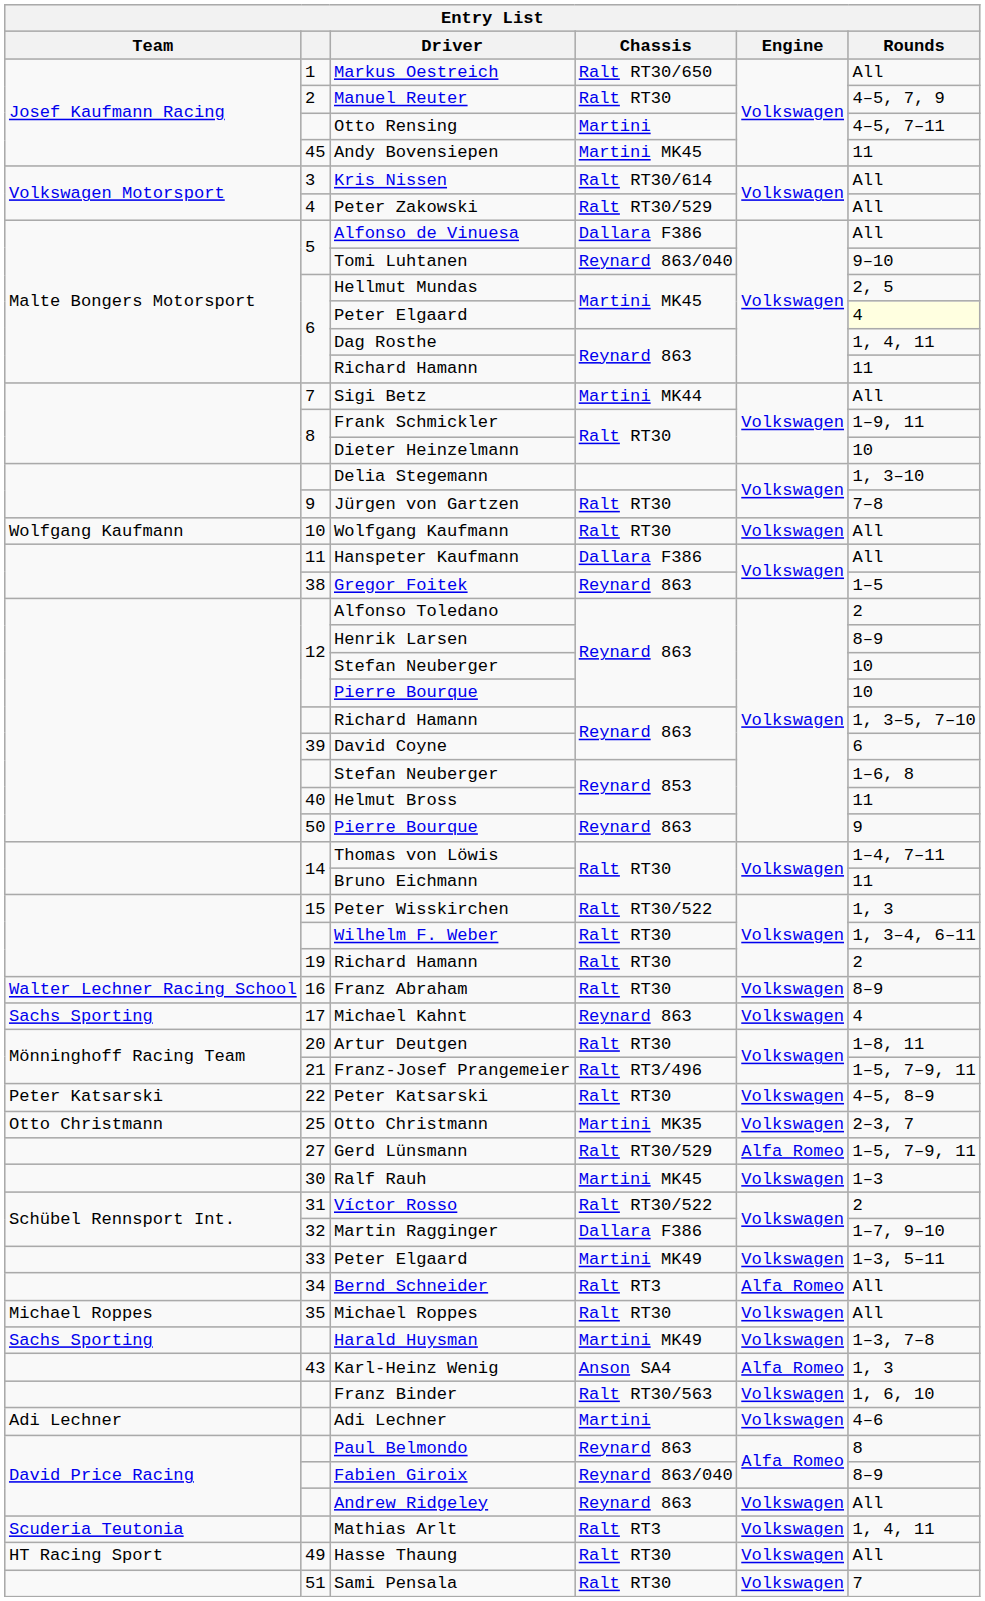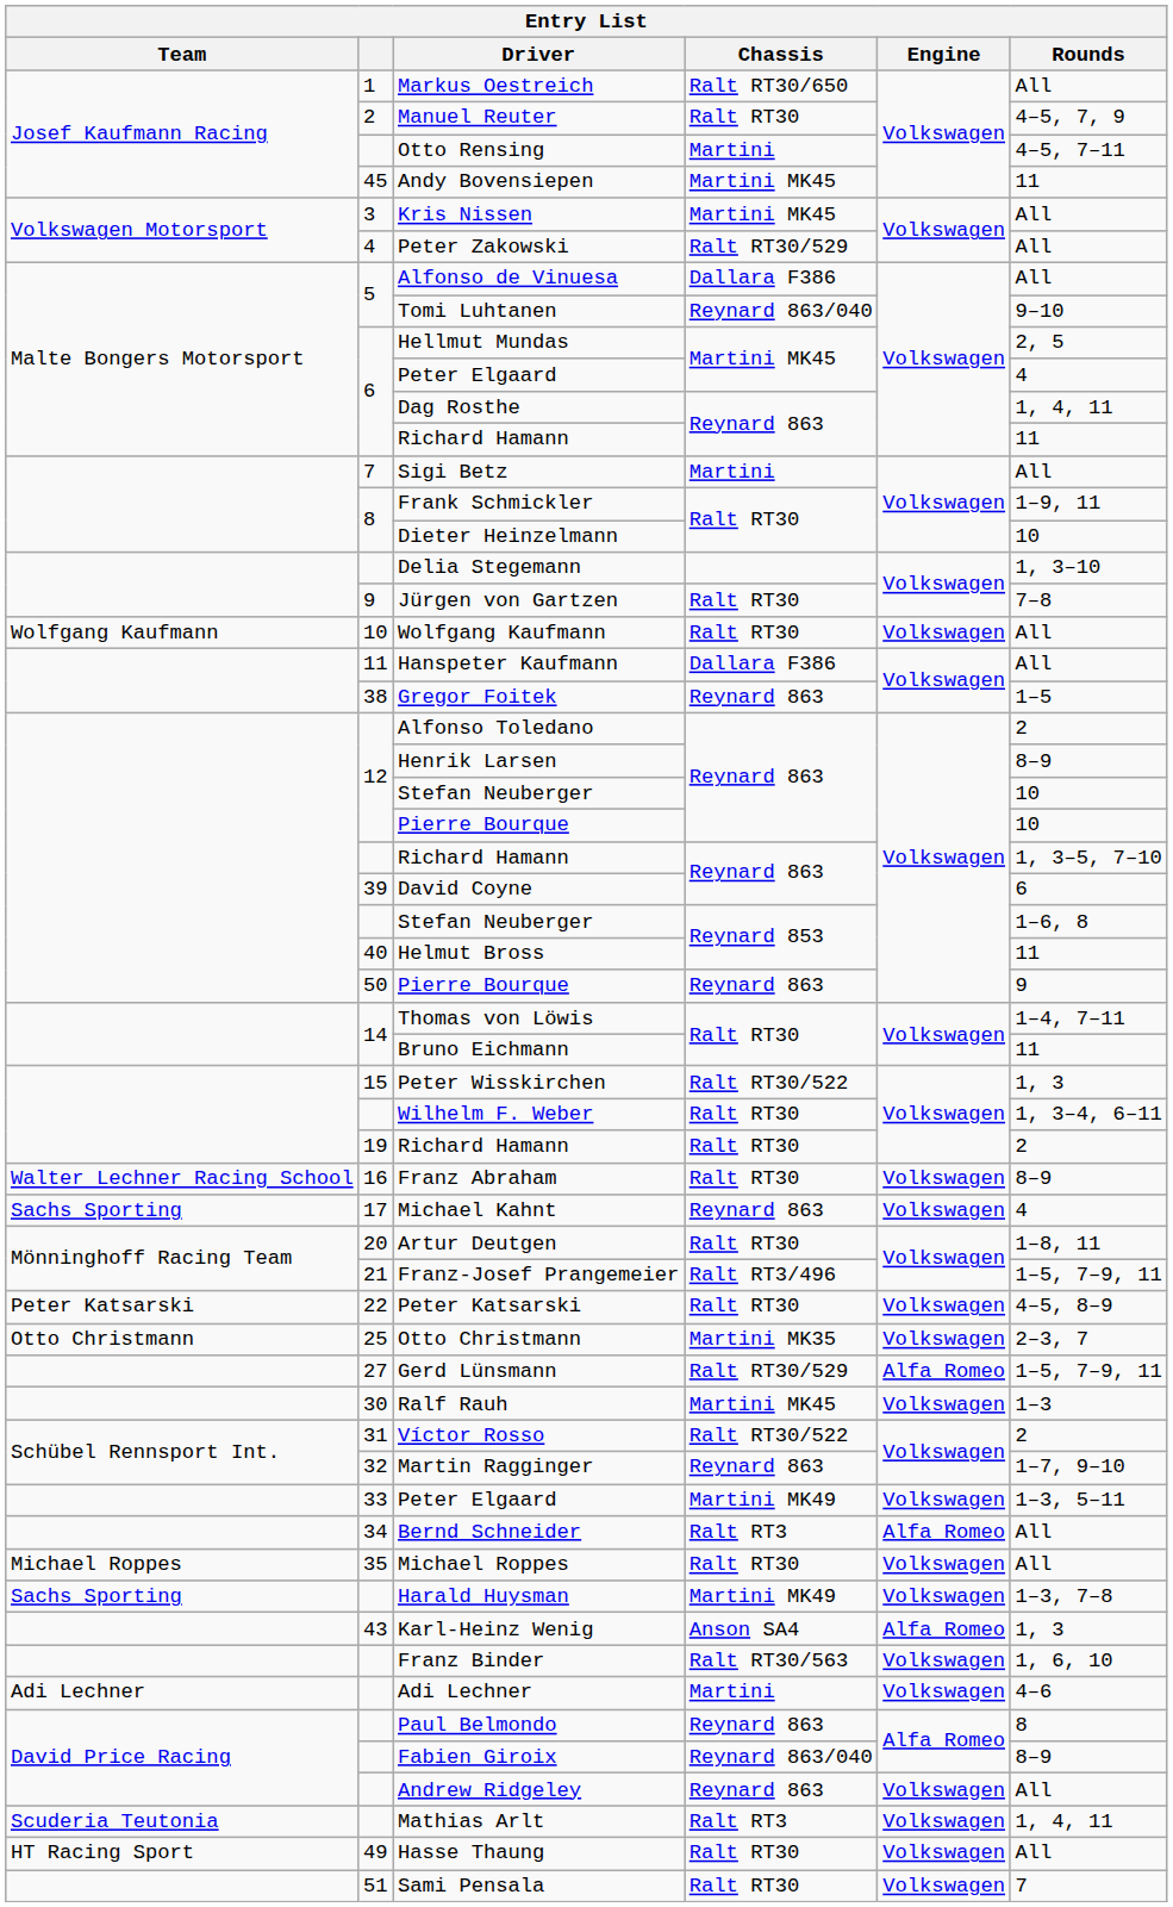 <table class="wikitable" style="font-size: 85%;">
 <tr>
 <th colspan=7>Entry List</th>
 </tr>
 <tr>
 <th>Team</th>
 <th></th>
 <th>Driver</th>
 <th>Chassis</th>
 <th>Engine</th>
 <th>Rounds</th>
 </tr>
 <tr>
 <td rowspan=4> <a href='#'>Josef Kaufmann Racing</a></td>
 <td>1</td>
 <td> <a href='#'>Markus Oestreich</a></td>
 <td><a href='#'>Ralt</a> RT30/650</td>
 <td rowspan=4><a href='#'>Volkswagen</a></td>
 <td>All</td>
 </tr>
 <tr>
 <td>2</td>
 <td> <a href='#'>Manuel Reuter</a></td>
 <td><a href='#'>Ralt</a> RT30</td>
 <td>4–5, 7, 9</td>
 </tr>
 <tr>
 <td></td>
 <td> Otto Rensing</td>
 <td><a href='#'>Martini</a> </td>
 <td>4–5, 7–11</td>
 </tr>
 <tr>
 <td>45</td>
 <td> Andy Bovensiepen</td>
 <td><a href='#'>Martini</a> MK45</td>
 <td>11</td>
 </tr>
 <tr>
 <td rowspan=2> <a href='#'>Volkswagen Motorsport</a></td>
 <td>3</td>
 <td> <a href='#'>Kris Nissen</a></td>
-<td><a href='#'>Ralt</a> RT30/614</td>
+<td><a href='#'>Martini</a> MK45</td>
 <td rowspan=2><a href='#'>Volkswagen</a></td>
 <td>All</td>
 </tr>
 <tr>
 <td>4</td>
 <td> Peter Zakowski</td>
 <td><a href='#'>Ralt</a> RT30/529</td>
 <td>All</td>
 </tr>
 <tr>
 <td rowspan=6> Malte Bongers Motorsport</td>
 <td rowspan=2>5</td>
 <td> <a href='#'>Alfonso de Vinuesa</a></td>
 <td><a href='#'>Dallara</a> F386</td>
 <td rowspan=6><a href='#'>Volkswagen</a></td>
 <td>All</td>
 </tr>
 <tr>
 <td> Tomi Luhtanen</td>
 <td><a href='#'>Reynard</a> 863/040</td>
 <td>9–10</td>
 </tr>
 <tr>
 <td rowspan=4>6</td>
 <td> Hellmut Mundas</td>
 <td rowspan=2><a href='#'>Martini</a> MK45</td>
 <td>2, 5</td>
 </tr>
 <tr>
 <td> Peter Elgaard</td>
-<td style="background: lightyellow;">4</td>
+<td>4</td>
 </tr>
 <tr>
 <td> Dag Rosthe</td>
 <td rowspan=2><a href='#'>Reynard</a> 863</td>
 <td>1, 4, 11</td>
 </tr>
 <tr>
 <td> Richard Hamann</td>
 <td>11</td>
 </tr>
 <tr>
 <td rowspan=3> </td>
 <td>7</td>
 <td> Sigi Betz</td>
-<td><a href='#'>Martini</a> MK44</td>
+<td><a href='#'>Martini</a></td>
 <td rowspan=3><a href='#'>Volkswagen</a></td>
 <td>All</td>
 </tr>
 <tr>
 <td rowspan=2>8</td>
 <td> Frank Schmickler</td>
 <td rowspan=2><a href='#'>Ralt</a> RT30</td>
 <td>1–9, 11</td>
 </tr>
 <tr>
 <td> Dieter Heinzelmann</td>
 <td>10</td>
 </tr>
 <tr>
 <td rowspan=2> </td>
 <td></td>
 <td> Delia Stegemann</td>
 <td></td>
 <td rowspan=2><a href='#'>Volkswagen</a></td>
 <td>1, 3–10</td>
 </tr>
 <tr>
 <td>9</td>
 <td> Jürgen von Gartzen</td>
 <td><a href='#'>Ralt</a> RT30</td>
 <td>7–8</td>
 </tr>
 <tr>
 <td> Wolfgang Kaufmann</td>
 <td>10</td>
 <td> Wolfgang Kaufmann</td>
 <td><a href='#'>Ralt</a> RT30</td>
 <td><a href='#'>Volkswagen</a></td>
 <td>All</td>
 </tr>
 <tr>
 <td rowspan=2> </td>
 <td>11</td>
 <td> Hanspeter Kaufmann</td>
 <td><a href='#'>Dallara</a> F386</td>
 <td rowspan=2><a href='#'>Volkswagen</a></td>
 <td>All</td>
 </tr>
 <tr>
 <td>38</td>
 <td> <a href='#'>Gregor Foitek</a></td>
 <td><a href='#'>Reynard</a> 863</td>
 <td>1–5</td>
 </tr>
 <tr>
 <td rowspan=9> </td>
 <td rowspan=4>12</td>
 <td> Alfonso Toledano</td>
 <td rowspan=4><a href='#'>Reynard</a> 863</td>
 <td rowspan=9><a href='#'>Volkswagen</a></td>
 <td>2</td>
 </tr>
 <tr>
 <td> Henrik Larsen</td>
 <td>8–9</td>
 </tr>
 <tr>
 <td> Stefan Neuberger</td>
 <td>10</td>
 </tr>
 <tr>
 <td> <a href='#'>Pierre Bourque</a></td>
 <td>10</td>
 </tr>
 <tr>
 <td></td>
 <td> Richard Hamann</td>
 <td rowspan=2><a href='#'>Reynard</a> 863</td>
 <td>1, 3–5, 7–10</td>
 </tr>
 <tr>
 <td>39</td>
 <td> David Coyne</td>
 <td>6</td>
 </tr>
 <tr>
 <td></td>
 <td> Stefan Neuberger</td>
 <td rowspan=2><a href='#'>Reynard</a> 853</td>
 <td>1–6, 8</td>
 </tr>
 <tr>
 <td>40</td>
 <td> Helmut Bross</td>
 <td>11</td>
 </tr>
 <tr>
 <td>50</td>
 <td> <a href='#'>Pierre Bourque</a></td>
 <td><a href='#'>Reynard</a> 863</td>
 <td>9</td>
 </tr>
 <tr>
 <td rowspan=2> </td>
 <td rowspan=2>14</td>
 <td> Thomas von Löwis</td>
 <td rowspan=2><a href='#'>Ralt</a> RT30</td>
 <td rowspan=2><a href='#'>Volkswagen</a></td>
 <td>1–4, 7–11</td>
 </tr>
 <tr>
 <td> Bruno Eichmann</td>
 <td>11</td>
 </tr>
 <tr>
 <td rowspan=3> </td>
 <td>15</td>
 <td> Peter Wisskirchen</td>
 <td><a href='#'>Ralt</a> RT30/522</td>
 <td rowspan=3><a href='#'>Volkswagen</a></td>
 <td>1, 3</td>
 </tr>
 <tr>
 <td></td>
 <td> <a href='#'>Wilhelm F. Weber</a></td>
 <td><a href='#'>Ralt</a> RT30</td>
 <td>1, 3–4, 6–11</td>
 </tr>
 <tr>
 <td>19</td>
 <td> Richard Hamann</td>
 <td><a href='#'>Ralt</a> RT30</td>
 <td>2</td>
 </tr>
 <tr>
 <td> <a href='#'>Walter Lechner Racing School</a></td>
 <td>16</td>
 <td> Franz Abraham</td>
 <td><a href='#'>Ralt</a> RT30</td>
 <td><a href='#'>Volkswagen</a></td>
 <td>8–9</td>
 </tr>
 <tr>
 <td> <a href='#'>Sachs Sporting</a></td>
 <td>17</td>
 <td> Michael Kahnt</td>
 <td><a href='#'>Reynard</a> 863</td>
 <td><a href='#'>Volkswagen</a></td>
 <td>4</td>
 </tr>
 <tr>
 <td rowspan=2> Mönninghoff Racing Team</td>
 <td>20</td>
 <td> Artur Deutgen</td>
 <td><a href='#'>Ralt</a> RT30</td>
 <td rowspan=2><a href='#'>Volkswagen</a></td>
 <td>1–8, 11</td>
 </tr>
 <tr>
 <td>21</td>
 <td> Franz-Josef Prangemeier</td>
 <td><a href='#'>Ralt</a> RT3/496</td>
 <td>1–5, 7–9, 11</td>
 </tr>
 <tr>
 <td> Peter Katsarski</td>
 <td>22</td>
 <td> Peter Katsarski</td>
 <td><a href='#'>Ralt</a> RT30</td>
 <td><a href='#'>Volkswagen</a></td>
 <td>4–5, 8–9</td>
 </tr>
 <tr>
 <td> Otto Christmann</td>
 <td>25</td>
 <td> Otto Christmann</td>
 <td><a href='#'>Martini</a> MK35</td>
 <td><a href='#'>Volkswagen</a></td>
 <td>2–3, 7</td>
 </tr>
 <tr>
 <td> </td>
 <td>27</td>
 <td> Gerd Lünsmann</td>
 <td><a href='#'>Ralt</a> RT30/529</td>
 <td><a href='#'>Alfa Romeo</a></td>
 <td>1–5, 7–9, 11</td>
 </tr>
 <tr>
 <td> </td>
 <td>30</td>
 <td> Ralf Rauh</td>
 <td><a href='#'>Martini</a> MK45</td>
 <td><a href='#'>Volkswagen</a></td>
 <td>1–3</td>
 </tr>
 <tr>
 <td rowspan=2> Schübel Rennsport Int.</td>
 <td>31</td>
 <td> <a href='#'>Víctor Rosso</a></td>
 <td><a href='#'>Ralt</a> RT30/522</td>
 <td rowspan=2><a href='#'>Volkswagen</a></td>
 <td>2</td>
 </tr>
 <tr>
 <td>32</td>
 <td> Martin Ragginger</td>
-<td><a href='#'>Dallara</a> F386</td>
+<td><a href='#'>Reynard</a> 863</td>
 <td>1–7, 9–10</td>
 </tr>
 <tr>
 <td> </td>
 <td>33</td>
 <td> Peter Elgaard</td>
 <td><a href='#'>Martini</a> MK49</td>
 <td><a href='#'>Volkswagen</a></td>
 <td>1–3, 5–11</td>
 </tr>
 <tr>
 <td> </td>
 <td>34</td>
 <td> <a href='#'>Bernd Schneider</a></td>
 <td><a href='#'>Ralt</a> RT3</td>
 <td><a href='#'>Alfa Romeo</a></td>
 <td>All</td>
 </tr>
 <tr>
 <td> Michael Roppes</td>
 <td>35</td>
 <td> Michael Roppes</td>
 <td><a href='#'>Ralt</a> RT30</td>
 <td><a href='#'>Volkswagen</a></td>
 <td>All</td>
 </tr>
 <tr>
 <td> <a href='#'>Sachs Sporting</a></td>
 <td></td>
 <td> <a href='#'>Harald Huysman</a></td>
 <td><a href='#'>Martini</a> MK49</td>
 <td><a href='#'>Volkswagen</a></td>
 <td>1–3, 7–8</td>
 </tr>
 <tr>
 <td> </td>
 <td>43</td>
 <td> Karl-Heinz Wenig</td>
 <td><a href='#'>Anson</a> SA4</td>
 <td><a href='#'>Alfa Romeo</a></td>
 <td>1, 3</td>
 </tr>
 <tr>
 <td> </td>
 <td></td>
 <td> Franz Binder</td>
 <td><a href='#'>Ralt</a> RT30/563</td>
 <td><a href='#'>Volkswagen</a></td>
 <td>1, 6, 10</td>
 </tr>
 <tr>
 <td> Adi Lechner</td>
 <td></td>
 <td> Adi Lechner</td>
 <td><a href='#'>Martini</a></td>
 <td><a href='#'>Volkswagen</a></td>
 <td>4–6</td>
 </tr>
 <tr>
 <td rowspan=3> <a href='#'>David Price Racing</a></td>
 <td></td>
 <td> <a href='#'>Paul Belmondo</a></td>
 <td><a href='#'>Reynard</a> 863</td>
 <td rowspan=2><a href='#'>Alfa Romeo</a></td>
 <td>8</td>
 </tr>
 <tr>
 <td></td>
 <td> <a href='#'>Fabien Giroix</a></td>
 <td><a href='#'>Reynard</a> 863/040</td>
 <td>8–9</td>
 </tr>
 <tr>
 <td></td>
 <td> <a href='#'>Andrew Ridgeley</a></td>
 <td><a href='#'>Reynard</a> 863</td>
 <td><a href='#'>Volkswagen</a></td>
 <td>All</td>
 </tr>
 <tr>
 <td> <a href='#'>Scuderia Teutonia</a></td>
 <td></td>
 <td> Mathias Arlt</td>
 <td><a href='#'>Ralt</a> RT3</td>
 <td><a href='#'>Volkswagen</a></td>
 <td>1, 4, 11</td>
 </tr>
 <tr>
 <td> HT Racing Sport</td>
 <td>49</td>
 <td> Hasse Thaung</td>
 <td><a href='#'>Ralt</a> RT30</td>
 <td><a href='#'>Volkswagen</a></td>
 <td>All</td>
 </tr>
 <tr>
 <td> </td>
 <td>51</td>
 <td> Sami Pensala</td>
 <td><a href='#'>Ralt</a> RT30</td>
 <td><a href='#'>Volkswagen</a></td>
 <td>7</td>
 </tr>
 </table>
